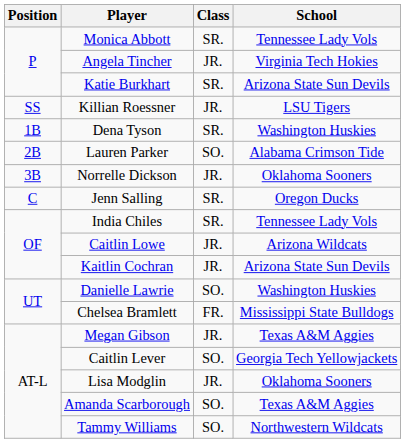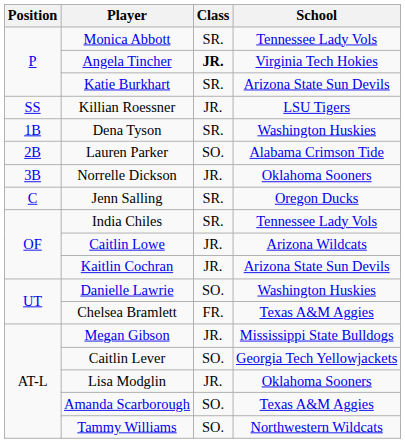 <table class="wikitable">
 <tr>
 <th>Position</th>
 <th>Player</th>
 <th>Class</th>
 <th>School</th>
 </tr>
 <tr align=center>
 <td rowspan=3><a href='#'>P</a></td>
 <td><a href='#'>Monica Abbott</a></td>
 <td>SR.</td>
 <td><a href='#'>Tennessee Lady Vols</a></td>
 </tr>
 <tr align=center>
 <td><a href='#'>Angela Tincher</a></td>
-<td>JR.</td>
+<td><strong>JR.</strong></td>
 <td><a href='#'>Virginia Tech Hokies</a></td>
 </tr>
 <tr align=center>
 <td><a href='#'>Katie Burkhart</a></td>
 <td>SR.</td>
 <td><a href='#'>Arizona State Sun Devils</a></td>
 </tr>
 <tr align=center>
 <td rowspan=1><a href='#'>SS</a></td>
 <td>Killian Roessner</td>
 <td>JR.</td>
 <td><a href='#'>LSU Tigers</a></td>
 </tr>
 <tr align=center>
 <td rowspan=1><a href='#'>1B</a></td>
 <td>Dena Tyson</td>
 <td>SR.</td>
 <td><a href='#'>Washington Huskies</a></td>
 </tr>
 <tr align=center>
 <td rowspan=1><a href='#'>2B</a></td>
 <td>Lauren Parker</td>
 <td>SO.</td>
 <td><a href='#'>Alabama Crimson Tide</a></td>
 </tr>
 <tr align=center>
 <td rowspan=1><a href='#'>3B</a></td>
 <td>Norrelle Dickson</td>
 <td>JR.</td>
 <td><a href='#'>Oklahoma Sooners</a></td>
 </tr>
 <tr align=center>
 <td rowspan=1><a href='#'>C</a></td>
 <td>Jenn Salling</td>
 <td>SR.</td>
 <td><a href='#'>Oregon Ducks</a></td>
 </tr>
 <tr align=center>
 <td rowspan=3><a href='#'>OF</a></td>
 <td>India Chiles</td>
 <td>SR.</td>
 <td><a href='#'>Tennessee Lady Vols</a></td>
 </tr>
 <tr align=center>
 <td><a href='#'>Caitlin Lowe</a></td>
 <td>JR.</td>
 <td><a href='#'>Arizona Wildcats</a></td>
 </tr>
 <tr align=center>
 <td><a href='#'>Kaitlin Cochran</a></td>
 <td>JR.</td>
 <td><a href='#'>Arizona State Sun Devils</a></td>
 </tr>
 <tr align=center>
 <td rowspan=2><a href='#'>UT</a></td>
 <td><a href='#'>Danielle Lawrie</a></td>
 <td>SO.</td>
 <td><a href='#'>Washington Huskies</a></td>
 </tr>
 <tr align=center>
 <td>Chelsea Bramlett</td>
 <td>FR.</td>
-<td><a href='#'>Mississippi State Bulldogs</a></td>
+<td><a href='#'>Texas A&M Aggies</a></td>
 </tr>
 <tr align=center>
 <td rowspan=5>AT-L</td>
 <td><a href='#'>Megan Gibson</a></td>
 <td>JR.</td>
-<td><a href='#'>Texas A&M Aggies</a></td>
+<td><a href='#'>Mississippi State Bulldogs</a></td>
 </tr>
 <tr align=center>
 <td>Caitlin Lever</td>
 <td>SO.</td>
 <td><a href='#'>Georgia Tech Yellowjackets</a></td>
 </tr>
 <tr align=center>
 <td>Lisa Modglin</td>
 <td>JR.</td>
 <td><a href='#'>Oklahoma Sooners</a></td>
 </tr>
 <tr align=center>
 <td><a href='#'>Amanda Scarborough</a></td>
 <td>SO.</td>
 <td><a href='#'>Texas A&M Aggies</a></td>
 </tr>
 <tr align=center>
 <td><a href='#'>Tammy Williams</a></td>
 <td>SO.</td>
 <td><a href='#'>Northwestern Wildcats</a></td>
 </tr>
 </table>
